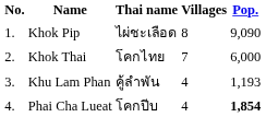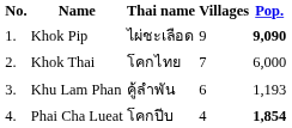 <table>
 <tr>
 <th>No.</th>
 <th>Name</th>
 <th>Thai name</th>
 <th>Villages</th>
 <th><a href='#'>Pop.</a></th>
 </tr>
 <tr>
 <td>1.</td>
 <td>Khok Pip</td>
 <td>ไผ่ชะเลือด</td>
-<td>8</td>
-<td>9,090</td>
+<td>9</td>
+<td><strong>9,090</strong></td>
 <td></td>
 </tr>
 <tr>
 <td>2.</td>
 <td>Khok Thai</td>
 <td>โคกไทย</td>
 <td>7</td>
 <td>6,000</td>
 <td></td>
 </tr>
 <tr>
 <td>3.</td>
 <td>Khu Lam Phan</td>
 <td>คู้ลำพัน</td>
-<td>4</td>
+<td>6</td>
 <td>1,193</td>
 <td></td>
 </tr>
 <tr>
 <td>4.</td>
 <td>Phai Cha Lueat</td>
 <td>โคกปีบ</td>
 <td>4</td>
 <td><strong>1,854</strong></td>
 <td></td>
 </tr>
 </table>
